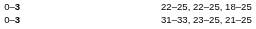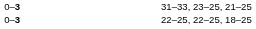 <table>
 <tr>
 <th width=200></th>
 <th width=80></th>
 <th width=200></th>
 <th width=220></th>
 </tr>
 <tr>
 <td align=right></td>
 <td align=center>0–<strong>3</strong></td>
 <td><strong></strong></td>
-<td>22–25, 22–25, 18–25</td>
+<td>31–33, 23–25, 21–25</td>
 </tr>
 <tr>
 <td align=right></td>
 <td align=center>0–<strong>3</strong></td>
 <td><strong></strong></td>
-<td>31–33, 23–25, 21–25</td>
+<td>22–25, 22–25, 18–25</td>
 </tr>
 </table>
